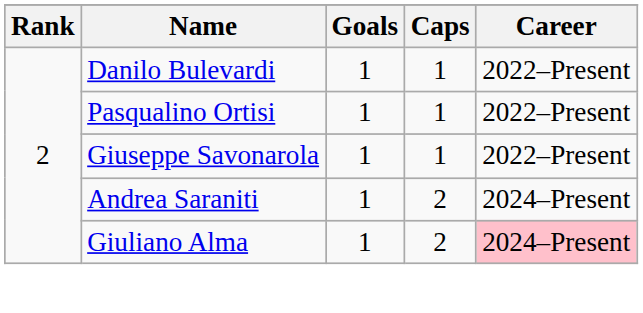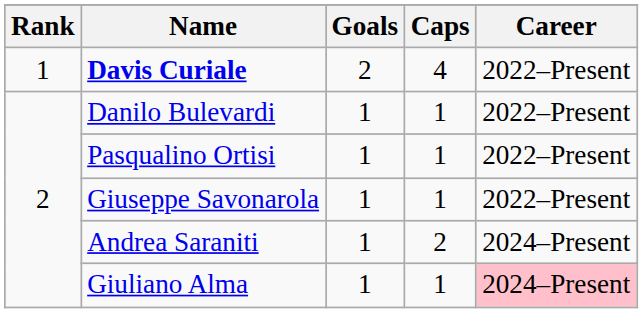 <table class="wikitable sortable" style="text-align:center;">
 <tr>
 </tr>
 <tr>
 <th style= width="30px"><span>Rank</span></th>
 <th style= width="150px"><span>Name</span></th>
 <th style= width="50px"><span>Goals</span></th>
 <th style= width="50px"><span>Caps</span></th>
 <th style= width="100px"><span>Career</span></th>
+</tr>
+<tr>
+<td>1</td>
+<td align=left><strong><a href='#'>Davis Curiale</a></strong></td>
+<td>2</td>
+<td>4</td>
+<td>2022–Present</td>
 </tr>
 <tr>
 <td rowspan=5>2</td>
 <td align=left><a href='#'>Danilo Bulevardi</a></td>
 <td>1</td>
 <td>1</td>
 <td>2022–Present</td>
 </tr>
 <tr>
 <td align=left><a href='#'>Pasqualino Ortisi</a></td>
 <td>1</td>
 <td>1</td>
 <td>2022–Present</td>
 </tr>
 <tr>
 <td align=left><a href='#'>Giuseppe Savonarola</a></td>
 <td>1</td>
 <td>1</td>
 <td>2022–Present</td>
 </tr>
 <tr>
 <td align=left><a href='#'>Andrea Saraniti</a></td>
 <td>1</td>
 <td>2</td>
 <td>2024–Present</td>
 </tr>
 <tr>
 <td align=left><a href='#'>Giuliano Alma</a></td>
 <td>1</td>
-<td>2</td>
+<td>1</td>
 <td style="background: pink;">2024–Present</td>
 </tr>
 </table>
